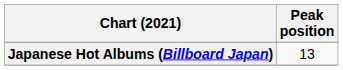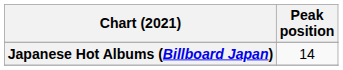 <table class="wikitable sortable plainrowheaders" style="text-align:center">
 <tr>
 <th scope="col">Chart (2021)</th>
 <th scope="col">Peak<br>position</th>
 </tr>
 <tr>
 </tr>
 <tr>
 </tr>
 <tr>
 </tr>
 <tr>
 </tr>
 <tr>
 </tr>
 <tr>
 </tr>
 <tr>
 </tr>
 <tr>
 </tr>
 <tr>
 </tr>
 <tr>
 </tr>
 <tr>
 </tr>
 <tr>
 </tr>
 <tr>
 </tr>
 <tr>
 <th scope="row">Japanese Hot Albums (<em><a href='#'>Billboard Japan</a></em>)</th>
-<td>13</td>
+<td>14</td>
 </tr>
 <tr>
 </tr>
 <tr>
 </tr>
 <tr>
 </tr>
 <tr>
 </tr>
 <tr>
 </tr>
 <tr>
 </tr>
 <tr>
 </tr>
 <tr>
 </tr>
 <tr>
 </tr>
 <tr>
 </tr>
 <tr>
 </tr>
 <tr>
 </tr>
 </table>
